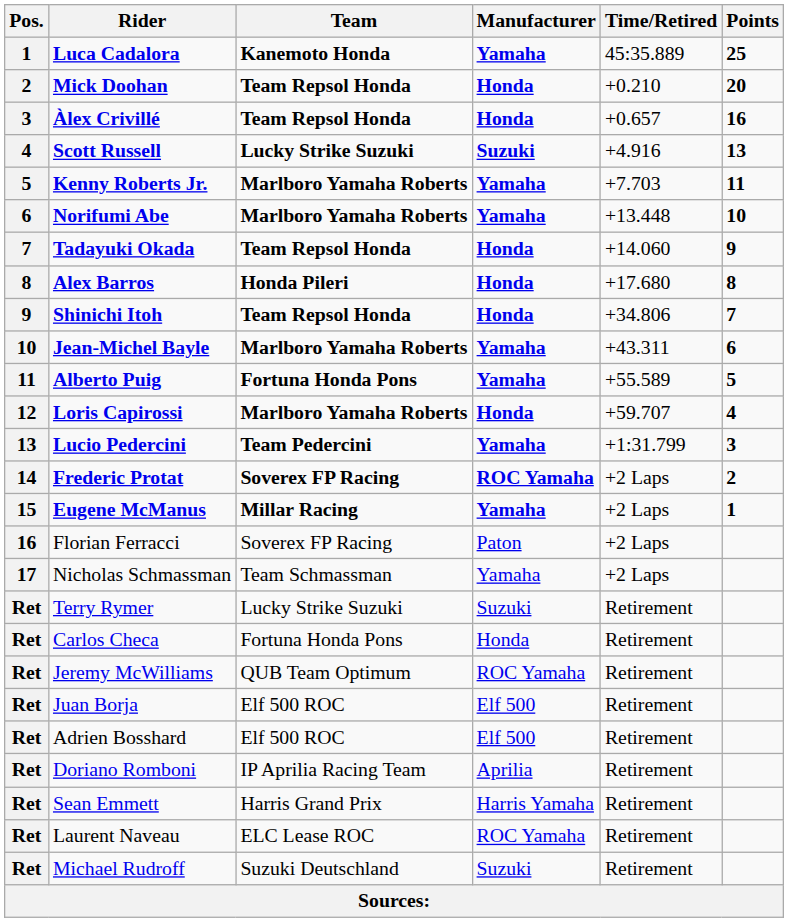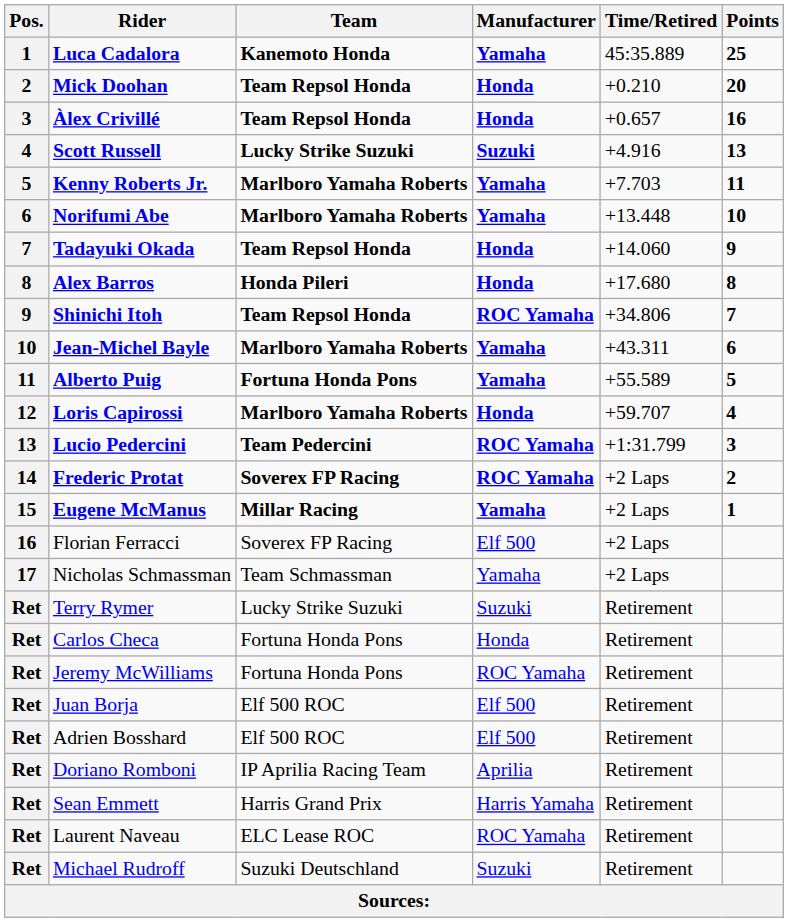 <table class="wikitable" style="font-size: 95%;">
 <tr>
 <th>Pos.</th>
 <th>Rider</th>
 <th>Team</th>
 <th>Manufacturer</th>
 <th>Time/Retired</th>
 <th>Points</th>
 </tr>
 <tr>
 <th>1</th>
 <td> <strong><a href='#'>Luca Cadalora</a></strong></td>
 <td><strong>Kanemoto Honda</strong></td>
 <td><strong><a href='#'>Yamaha</a></strong></td>
 <td>45:35.889</td>
 <td><strong>25</strong></td>
 </tr>
 <tr>
 <th>2</th>
 <td> <strong><a href='#'>Mick Doohan</a></strong></td>
 <td><strong>Team Repsol Honda</strong></td>
 <td><strong><a href='#'>Honda</a></strong></td>
 <td>+0.210</td>
 <td><strong>20</strong></td>
 </tr>
 <tr>
 <th>3</th>
 <td> <strong><a href='#'>Àlex Crivillé</a></strong></td>
 <td><strong>Team Repsol Honda</strong></td>
 <td><strong><a href='#'>Honda</a></strong></td>
 <td>+0.657</td>
 <td><strong>16</strong></td>
 </tr>
 <tr>
 <th>4</th>
 <td> <strong><a href='#'>Scott Russell</a></strong></td>
 <td><strong>Lucky Strike Suzuki</strong></td>
 <td><strong><a href='#'>Suzuki</a></strong></td>
 <td>+4.916</td>
 <td><strong>13</strong></td>
 </tr>
 <tr>
 <th>5</th>
 <td> <strong><a href='#'>Kenny Roberts Jr.</a></strong></td>
 <td><strong>Marlboro Yamaha Roberts</strong></td>
 <td><strong><a href='#'>Yamaha</a></strong></td>
 <td>+7.703</td>
 <td><strong>11</strong></td>
 </tr>
 <tr>
 <th>6</th>
 <td> <strong><a href='#'>Norifumi Abe</a></strong></td>
 <td><strong>Marlboro Yamaha Roberts</strong></td>
 <td><strong><a href='#'>Yamaha</a></strong></td>
 <td>+13.448</td>
 <td><strong>10</strong></td>
 </tr>
 <tr>
 <th>7</th>
 <td> <strong><a href='#'>Tadayuki Okada</a></strong></td>
 <td><strong>Team Repsol Honda</strong></td>
 <td><strong><a href='#'>Honda</a></strong></td>
 <td>+14.060</td>
 <td><strong>9</strong></td>
 </tr>
 <tr>
 <th>8</th>
 <td> <strong><a href='#'>Alex Barros</a></strong></td>
 <td><strong>Honda Pileri</strong></td>
 <td><strong><a href='#'>Honda</a></strong></td>
 <td>+17.680</td>
 <td><strong>8</strong></td>
 </tr>
 <tr>
 <th>9</th>
 <td> <strong><a href='#'>Shinichi Itoh</a></strong></td>
 <td><strong>Team Repsol Honda</strong></td>
-<td><strong><a href='#'>Honda</a></strong></td>
+<td><strong><a href='#'>ROC Yamaha</a></strong></td>
 <td>+34.806</td>
 <td><strong>7</strong></td>
 </tr>
 <tr>
 <th>10</th>
 <td> <strong><a href='#'>Jean-Michel Bayle</a></strong></td>
 <td><strong>Marlboro Yamaha Roberts</strong></td>
 <td><strong><a href='#'>Yamaha</a></strong></td>
 <td>+43.311</td>
 <td><strong>6</strong></td>
 </tr>
 <tr>
 <th>11</th>
 <td> <strong><a href='#'>Alberto Puig</a></strong></td>
 <td><strong>Fortuna Honda Pons</strong></td>
 <td><strong><a href='#'>Yamaha</a></strong></td>
 <td>+55.589</td>
 <td><strong>5</strong></td>
 </tr>
 <tr>
 <th>12</th>
 <td> <strong><a href='#'>Loris Capirossi</a></strong></td>
 <td><strong>Marlboro Yamaha Roberts</strong></td>
 <td><strong><a href='#'>Honda</a></strong></td>
 <td>+59.707</td>
 <td><strong>4</strong></td>
 </tr>
 <tr>
 <th>13</th>
 <td> <strong><a href='#'>Lucio Pedercini</a></strong></td>
 <td><strong>Team Pedercini</strong></td>
-<td><strong><a href='#'>Yamaha</a></strong></td>
+<td><strong><a href='#'>ROC Yamaha</a></strong></td>
 <td>+1:31.799</td>
 <td><strong>3</strong></td>
 </tr>
 <tr>
 <th>14</th>
 <td> <strong><a href='#'>Frederic Protat</a></strong></td>
 <td><strong>Soverex FP Racing</strong></td>
 <td><strong><a href='#'>ROC Yamaha</a></strong></td>
 <td>+2 Laps</td>
 <td><strong>2</strong></td>
 </tr>
 <tr>
 <th>15</th>
 <td> <strong><a href='#'>Eugene McManus</a></strong></td>
 <td><strong>Millar Racing</strong></td>
 <td><strong><a href='#'>Yamaha</a></strong></td>
 <td>+2 Laps</td>
 <td><strong>1</strong></td>
 </tr>
 <tr>
 <th>16</th>
 <td> Florian Ferracci</td>
 <td>Soverex FP Racing</td>
-<td><a href='#'>Paton</a></td>
+<td><a href='#'>Elf 500</a></td>
 <td>+2 Laps</td>
 <td></td>
 </tr>
 <tr>
 <th>17</th>
 <td> Nicholas Schmassman</td>
 <td>Team Schmassman</td>
 <td><a href='#'>Yamaha</a></td>
 <td>+2 Laps</td>
 <td></td>
 </tr>
 <tr>
 <th>Ret</th>
 <td> <a href='#'>Terry Rymer</a></td>
 <td>Lucky Strike Suzuki</td>
 <td><a href='#'>Suzuki</a></td>
 <td>Retirement</td>
 <td></td>
 </tr>
 <tr>
 <th>Ret</th>
 <td> <a href='#'>Carlos Checa</a></td>
 <td>Fortuna Honda Pons</td>
 <td><a href='#'>Honda</a></td>
 <td>Retirement</td>
 <td></td>
 </tr>
 <tr>
 <th>Ret</th>
 <td> <a href='#'>Jeremy McWilliams</a></td>
-<td>QUB Team Optimum</td>
+<td>Fortuna Honda Pons</td>
 <td><a href='#'>ROC Yamaha</a></td>
 <td>Retirement</td>
 <td></td>
 </tr>
 <tr>
 <th>Ret</th>
 <td> <a href='#'>Juan Borja</a></td>
 <td>Elf 500 ROC</td>
 <td><a href='#'>Elf 500</a></td>
 <td>Retirement</td>
 <td></td>
 </tr>
 <tr>
 <th>Ret</th>
 <td> Adrien Bosshard</td>
 <td>Elf 500 ROC</td>
 <td><a href='#'>Elf 500</a></td>
 <td>Retirement</td>
 <td></td>
 </tr>
 <tr>
 <th>Ret</th>
 <td> <a href='#'>Doriano Romboni</a></td>
 <td>IP Aprilia Racing Team</td>
 <td><a href='#'>Aprilia</a></td>
 <td>Retirement</td>
 <td></td>
 </tr>
 <tr>
 <th>Ret</th>
 <td> <a href='#'>Sean Emmett</a></td>
 <td>Harris Grand Prix</td>
 <td><a href='#'>Harris Yamaha</a></td>
 <td>Retirement</td>
 <td></td>
 </tr>
 <tr>
 <th>Ret</th>
 <td> Laurent Naveau</td>
 <td>ELC Lease ROC</td>
 <td><a href='#'>ROC Yamaha</a></td>
 <td>Retirement</td>
 <td></td>
 </tr>
 <tr>
 <th>Ret</th>
 <td> <a href='#'>Michael Rudroff</a></td>
 <td>Suzuki Deutschland</td>
 <td><a href='#'>Suzuki</a></td>
 <td>Retirement</td>
 <td></td>
 </tr>
 <tr>
 <th colspan=8>Sources: </th>
 </tr>
 </table>
